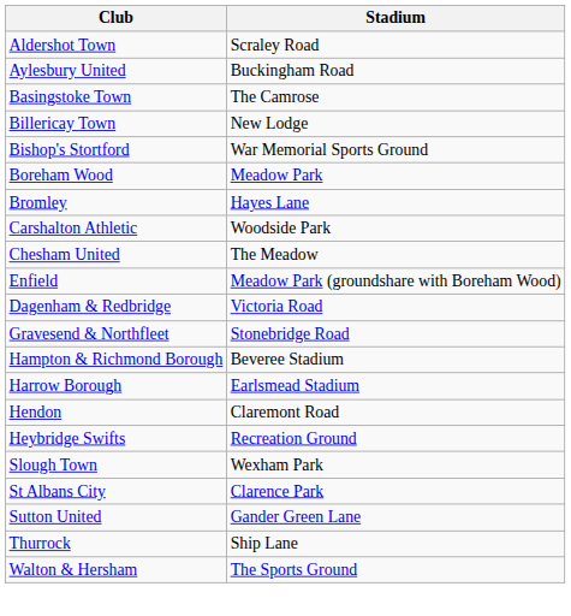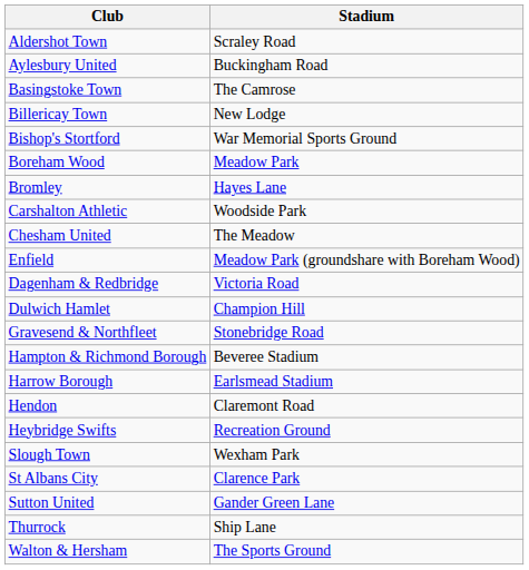 <table class="wikitable sortable">
 <tr>
 <th>Club</th>
 <th>Stadium</th>
 </tr>
 <tr>
 <td><a href='#'>Aldershot Town</a></td>
 <td>Scraley Road</td>
 </tr>
 <tr>
 <td><a href='#'>Aylesbury United</a></td>
 <td>Buckingham Road</td>
 </tr>
 <tr>
 <td><a href='#'>Basingstoke Town</a></td>
 <td>The Camrose</td>
 </tr>
 <tr>
 <td><a href='#'>Billericay Town</a></td>
 <td>New Lodge</td>
 </tr>
 <tr>
 <td><a href='#'>Bishop's Stortford</a></td>
 <td>War Memorial Sports Ground</td>
 </tr>
 <tr>
 <td><a href='#'>Boreham Wood</a></td>
 <td><a href='#'>Meadow Park</a></td>
 </tr>
 <tr>
 <td><a href='#'>Bromley</a></td>
 <td><a href='#'>Hayes Lane</a></td>
 </tr>
 <tr>
 <td><a href='#'>Carshalton Athletic</a></td>
 <td>Woodside Park</td>
 </tr>
 <tr>
 <td><a href='#'>Chesham United</a></td>
 <td>The Meadow</td>
 </tr>
 <tr>
 <td><a href='#'>Enfield</a></td>
 <td><a href='#'>Meadow Park</a> (groundshare with Boreham Wood)</td>
 </tr>
 <tr>
 <td><a href='#'>Dagenham & Redbridge</a></td>
 <td><a href='#'>Victoria Road</a></td>
 </tr>
 <tr>
+<td><a href='#'>Dulwich Hamlet</a></td>
+<td><a href='#'>Champion Hill</a></td>
+</tr>
+<tr>
 <td><a href='#'>Gravesend & Northfleet</a></td>
 <td><a href='#'>Stonebridge Road</a></td>
 </tr>
 <tr>
 <td><a href='#'>Hampton & Richmond Borough</a></td>
 <td>Beveree Stadium</td>
 </tr>
 <tr>
 <td><a href='#'>Harrow Borough</a></td>
 <td><a href='#'>Earlsmead Stadium</a></td>
 </tr>
 <tr>
 <td><a href='#'>Hendon</a></td>
 <td>Claremont Road</td>
 </tr>
 <tr>
 <td><a href='#'>Heybridge Swifts</a></td>
 <td><a href='#'>Recreation Ground</a></td>
 </tr>
 <tr>
 <td><a href='#'>Slough Town</a></td>
 <td>Wexham Park</td>
 </tr>
 <tr>
 <td><a href='#'>St Albans City</a></td>
 <td><a href='#'>Clarence Park</a></td>
 </tr>
 <tr>
 <td><a href='#'>Sutton United</a></td>
 <td><a href='#'>Gander Green Lane</a></td>
 </tr>
 <tr>
 <td><a href='#'>Thurrock</a></td>
 <td>Ship Lane</td>
 </tr>
 <tr>
 <td><a href='#'>Walton & Hersham</a></td>
 <td><a href='#'>The Sports Ground</a></td>
 </tr>
 </table>
